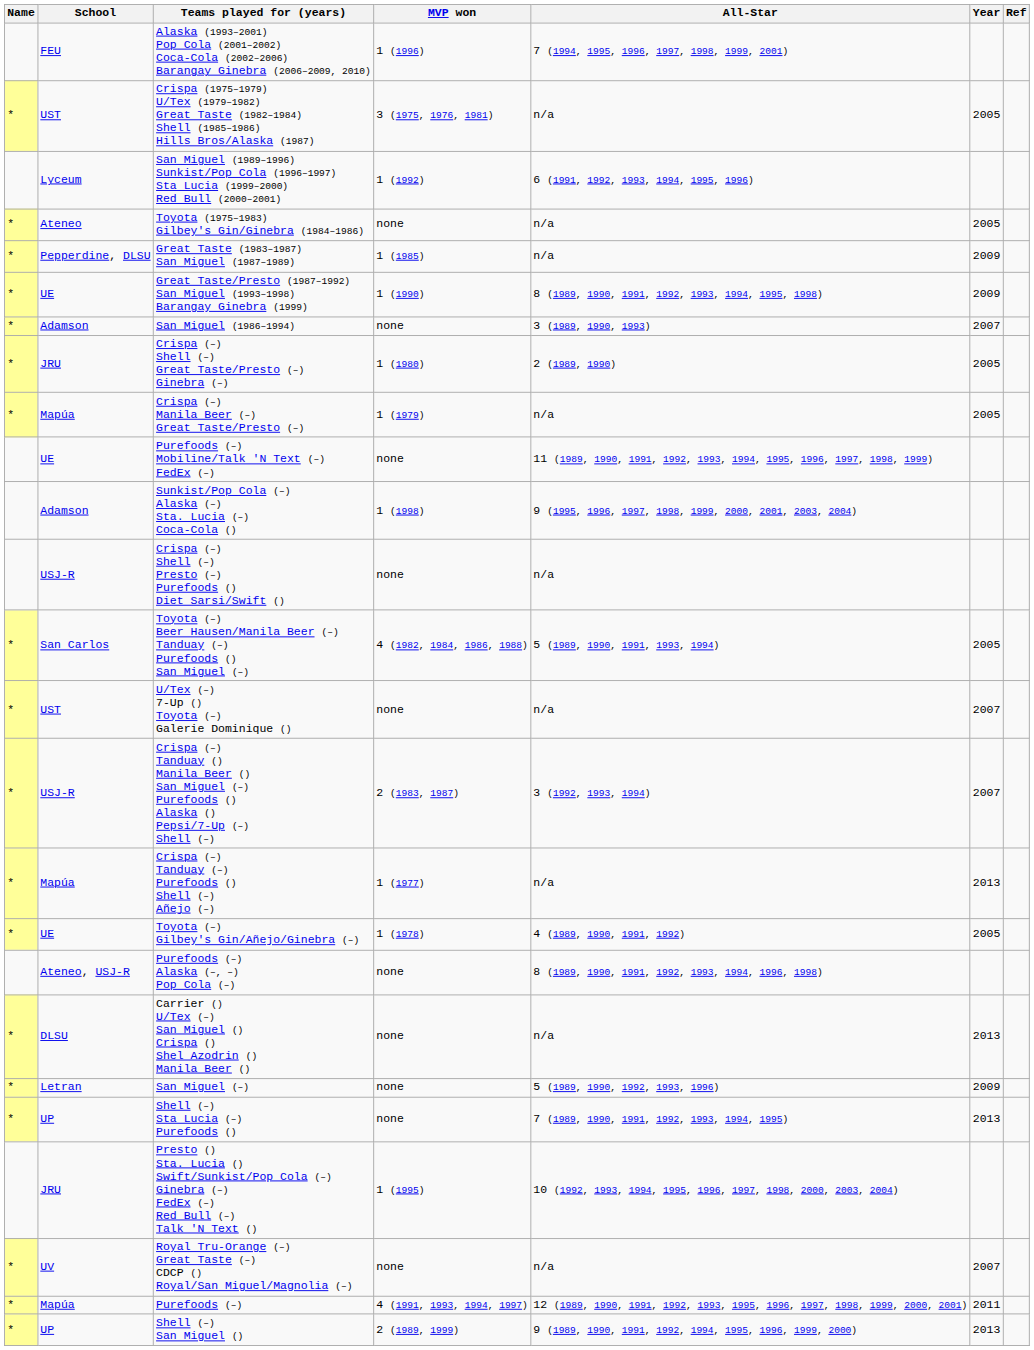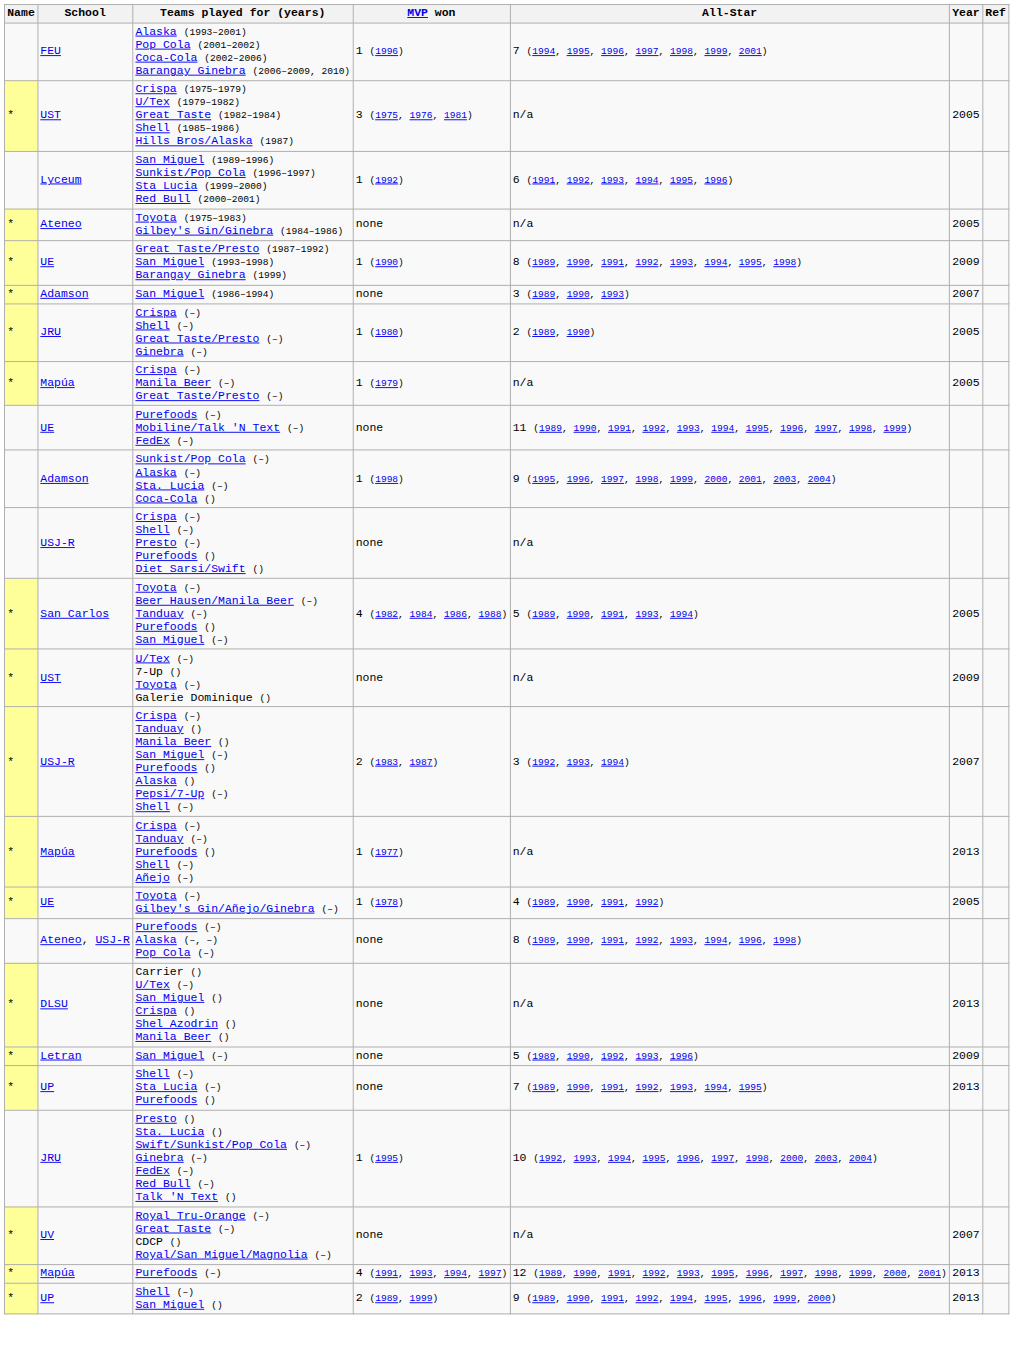 <table class="wikitable sortable" style="font-size: 95%">
 <tr>
 <th>Name</th>
 <th>School</th>
 <th>Teams played for (years)</th>
 <th><a href='#'>MVP</a> won</th>
 <th>All-Star</th>
 <th>Year</th>
 <th>Ref</th>
 </tr>
 <tr>
 <td><em></em></td>
 <td><a href='#'>FEU</a></td>
 <td><a href='#'>Alaska</a> <small>(1993–2001)</small><br> <a href='#'>Pop Cola</a> <small>(2001–2002)</small><br> <a href='#'>Coca-Cola</a> <small>(2002–2006)</small><br>  <a href='#'>Barangay Ginebra</a> <small>(2006–2009, 2010)</small><br></td>
 <td>1 <small>(<a href='#'>1996</a>)</small></td>
 <td>7 <small>(<a href='#'>1994</a>, <a href='#'>1995</a>, <a href='#'>1996</a>, <a href='#'>1997</a>, <a href='#'>1998</a>, <a href='#'>1999</a>, <a href='#'>2001</a>)</small></td>
 <td></td>
 <td></td>
 </tr>
 <tr>
 <td style="background:#ff9;">*</td>
 <td><a href='#'>UST</a></td>
 <td><a href='#'>Crispa</a> <small>(1975–1979)</small><br> <a href='#'>U/Tex</a> <small>(1979–1982)</small><br> <a href='#'>Great Taste</a> <small>(1982–1984)</small><br> <a href='#'>Shell</a> <small>(1985–1986)</small><br> <a href='#'>Hills Bros/Alaska</a> <small>(1987)</small></td>
 <td>3 <small>(<a href='#'>1975</a>, <a href='#'>1976</a>, <a href='#'>1981</a>)</small></td>
 <td>n/a</td>
 <td>2005</td>
 <td></td>
 </tr>
 <tr>
 <td><em></em></td>
 <td><a href='#'>Lyceum</a></td>
 <td><a href='#'>San Miguel</a> <small>(1989–1996)</small><br> <a href='#'>Sunkist/Pop Cola</a> <small>(1996–1997)</small><br> <a href='#'>Sta Lucia</a> <small>(1999–2000)</small><br> <a href='#'>Red Bull</a> <small>(2000–2001)</small></td>
 <td>1 <small>(<a href='#'>1992</a>)</small></td>
 <td>6 <small>(<a href='#'>1991</a>, <a href='#'>1992</a>, <a href='#'>1993</a>, <a href='#'>1994</a>, <a href='#'>1995</a>, <a href='#'>1996</a>)</small></td>
 <td></td>
 <td></td>
 </tr>
 <tr>
 <td style="background:#ff9;">*</td>
 <td><a href='#'>Ateneo</a></td>
 <td><a href='#'>Toyota</a> <small>(1975–1983)</small><br> <a href='#'>Gilbey's Gin/Ginebra</a> <small>(1984–1986)</small></td>
 <td>none</td>
 <td>n/a</td>
 <td>2005</td>
-<td></td>
-</tr>
-<tr>
-<td style="background:#ff9;">*</td>
-<td><a href='#'>Pepperdine</a>, <a href='#'>DLSU</a></td>
-<td><a href='#'>Great Taste</a> <small>(1983–1987)</small><br> <a href='#'>San Miguel</a> <small>(1987–1989)</small></td>
-<td>1 <small>(<a href='#'>1985</a>)</small></td>
-<td>n/a</td>
-<td>2009</td>
 <td></td>
 </tr>
 <tr>
 <td style="background:#ff9;">*</td>
 <td><a href='#'>UE</a></td>
 <td><a href='#'>Great Taste/Presto</a> <small>(1987–1992)</small><br> <a href='#'>San Miguel</a> <small>(1993–1998)</small><br> <a href='#'>Barangay Ginebra</a> <small>(1999)</small></td>
 <td>1 <small>(<a href='#'>1990</a>)</small></td>
 <td>8 <small>(<a href='#'>1989</a>, <a href='#'>1990</a>, <a href='#'>1991</a>, <a href='#'>1992</a>, <a href='#'>1993</a>, <a href='#'>1994</a>, <a href='#'>1995</a>, <a href='#'>1998</a>)</small></td>
 <td>2009</td>
 <td></td>
 </tr>
 <tr>
 <td style="background:#ff9;">*</td>
 <td><a href='#'>Adamson</a></td>
 <td><a href='#'>San Miguel</a> <small>(1986–1994)</small></td>
 <td>none</td>
 <td>3 <small>(<a href='#'>1989</a>, <a href='#'>1990</a>, <a href='#'>1993</a>)</small></td>
 <td>2007</td>
 <td></td>
 </tr>
 <tr>
 <td style="background:#ff9;">*</td>
 <td><a href='#'>JRU</a></td>
 <td><a href='#'>Crispa</a> <small>(–)</small><br> <a href='#'>Shell</a> <small>(–)</small><br> <a href='#'>Great Taste/Presto</a> <small>(–)</small><br> <a href='#'>Ginebra</a> <small>(–)</small></td>
 <td>1 <small>(<a href='#'>1980</a>)</small></td>
 <td>2 <small>(<a href='#'>1989</a>, <a href='#'>1990</a>)</small></td>
 <td>2005</td>
 <td></td>
 </tr>
 <tr>
 <td style="background:#ff9;">*</td>
 <td><a href='#'>Mapúa</a></td>
 <td><a href='#'>Crispa</a> <small>(–)</small><br> <a href='#'>Manila Beer</a> <small>(–)</small><br> <a href='#'>Great Taste/Presto</a> <small>(–)</small></td>
 <td>1 <small>(<a href='#'>1979</a>)</small></td>
 <td>n/a</td>
 <td>2005</td>
 <td></td>
 </tr>
 <tr>
 <td><em></em></td>
 <td><a href='#'>UE</a></td>
 <td><a href='#'>Purefoods</a> <small>(–)</small><br> <a href='#'>Mobiline/Talk 'N Text</a> <small>(–)</small><br> <a href='#'>FedEx</a> <small>(–)</small></td>
 <td>none</td>
 <td>11 <small>(<a href='#'>1989</a>, <a href='#'>1990</a>, <a href='#'>1991</a>, <a href='#'>1992</a>, <a href='#'>1993</a>, <a href='#'>1994</a>, <a href='#'>1995</a>, <a href='#'>1996</a>, <a href='#'>1997</a>, <a href='#'>1998</a>, <a href='#'>1999</a>)</small></td>
 <td></td>
 <td></td>
 </tr>
 <tr>
 <td><em></em></td>
 <td><a href='#'>Adamson</a></td>
 <td><a href='#'>Sunkist/Pop Cola</a> <small>(–)</small><br> <a href='#'>Alaska</a> <small>(–)</small><br> <a href='#'>Sta. Lucia</a> <small>(–)</small><br> <a href='#'>Coca-Cola</a> <small>()</small></td>
 <td>1 <small>(<a href='#'>1998</a>)</small></td>
 <td>9 <small>(<a href='#'>1995</a>, <a href='#'>1996</a>, <a href='#'>1997</a>, <a href='#'>1998</a>, <a href='#'>1999</a>, <a href='#'>2000</a>, <a href='#'>2001</a>, <a href='#'>2003</a>, <a href='#'>2004</a>)</small></td>
 <td></td>
 <td></td>
 </tr>
 <tr>
 <td></td>
 <td><a href='#'>USJ-R</a></td>
 <td><a href='#'>Crispa</a> <small>(–)</small><br> <a href='#'>Shell</a> <small>(–)</small><br> <a href='#'>Presto</a> <small>(–)</small><br> <a href='#'>Purefoods</a> <small>()</small><br> <a href='#'>Diet Sarsi/Swift</a> <small>()</small></td>
 <td>none</td>
 <td>n/a</td>
 <td></td>
 <td></td>
 </tr>
 <tr>
 <td style="background:#ff9;">*</td>
 <td><a href='#'>San Carlos</a></td>
 <td><a href='#'>Toyota</a> <small>(–)</small><br> <a href='#'>Beer Hausen/Manila Beer</a> <small>(–)</small><br> <a href='#'>Tanduay</a> <small>(–)</small><br> <a href='#'>Purefoods</a> <small>()</small><br> <a href='#'>San Miguel</a> <small>(–)</small></td>
 <td>4 <small>(<a href='#'>1982</a>, <a href='#'>1984</a>, <a href='#'>1986</a>, <a href='#'>1988</a>)</small></td>
 <td>5 <small>(<a href='#'>1989</a>, <a href='#'>1990</a>, <a href='#'>1991</a>, <a href='#'>1993</a>, <a href='#'>1994</a>)</small></td>
 <td>2005</td>
 <td></td>
 </tr>
 <tr>
 <td style="background:#ff9;">*</td>
 <td><a href='#'>UST</a></td>
 <td><a href='#'>U/Tex</a> <small>(–)</small><br> 7-Up <small>()</small><br> <a href='#'>Toyota</a> <small>(–)</small><br> Galerie Dominique <small>()</small></td>
 <td>none</td>
 <td>n/a</td>
-<td>2007</td>
+<td>2009</td>
 <td></td>
 </tr>
 <tr>
 <td style="background:#ff9;">*</td>
 <td><a href='#'>USJ-R</a></td>
 <td><a href='#'>Crispa</a> <small>(–)</small><br> <a href='#'>Tanduay</a> <small>()</small><br> <a href='#'>Manila Beer</a> <small>()</small><br> <a href='#'>San Miguel</a> <small>(–)</small><br> <a href='#'>Purefoods</a> <small>()</small><br> <a href='#'>Alaska</a> <small>()</small><br> <a href='#'>Pepsi/7-Up</a> <small>(–)</small><br> <a href='#'>Shell</a> <small>(–)</small></td>
 <td>2 <small>(<a href='#'>1983</a>, <a href='#'>1987</a>)</small></td>
 <td>3 <small>(<a href='#'>1992</a>, <a href='#'>1993</a>, <a href='#'>1994</a>)</small></td>
 <td>2007</td>
 <td></td>
 </tr>
 <tr>
 <td style="background:#ff9;">*</td>
 <td><a href='#'>Mapúa</a></td>
 <td><a href='#'>Crispa</a> <small>(–)</small><br> <a href='#'>Tanduay</a> <small>(–)</small><br> <a href='#'>Purefoods</a> <small>()</small><br> <a href='#'>Shell</a> <small>(–)</small><br> <a href='#'>Añejo</a> <small>(–)</small></td>
 <td>1 <small>(<a href='#'>1977</a>)</small></td>
 <td>n/a</td>
 <td>2013</td>
 <td></td>
 </tr>
 <tr>
 <td style="background:#ff9;">*</td>
 <td><a href='#'>UE</a></td>
 <td><a href='#'>Toyota</a> <small>(–)</small><br> <a href='#'>Gilbey's Gin/Añejo/Ginebra</a> <small>(–)</small></td>
 <td>1 <small>(<a href='#'>1978</a>)</small></td>
 <td>4 <small>(<a href='#'>1989</a>, <a href='#'>1990</a>, <a href='#'>1991</a>, <a href='#'>1992</a>)</small></td>
 <td>2005</td>
 <td></td>
 </tr>
 <tr>
 <td><em></em></td>
 <td><a href='#'>Ateneo</a>, <a href='#'>USJ-R</a></td>
 <td><a href='#'>Purefoods</a> <small>(–)</small><br> <a href='#'>Alaska</a> <small>(–, –)</small><br> <a href='#'>Pop Cola</a> <small>(–)</small></td>
 <td>none</td>
 <td>8 <small>(<a href='#'>1989</a>, <a href='#'>1990</a>, <a href='#'>1991</a>, <a href='#'>1992</a>, <a href='#'>1993</a>, <a href='#'>1994</a>, <a href='#'>1996</a>, <a href='#'>1998</a>)</small></td>
 <td></td>
 <td></td>
 </tr>
 <tr>
 <td style="background:#ff9;">*</td>
 <td><a href='#'>DLSU</a></td>
 <td>Carrier <small>() </small><br> <a href='#'>U/Tex</a> <small>(–)</small><br> <a href='#'>San Miguel</a> <small>()</small><br> <a href='#'>Crispa</a> <small>()</small><br> <a href='#'>Shel Azodrin</a> <small>()</small><br> <a href='#'>Manila Beer</a> <small>()</small></td>
 <td>none</td>
 <td>n/a</td>
 <td>2013</td>
 <td></td>
 </tr>
 <tr>
 <td style="background:#ff9;">*</td>
 <td><a href='#'>Letran</a></td>
 <td><a href='#'>San Miguel</a> <small>(–)</small></td>
 <td>none</td>
 <td>5 <small>(<a href='#'>1989</a>, <a href='#'>1990</a>, <a href='#'>1992</a>, <a href='#'>1993</a>, <a href='#'>1996</a>)</small></td>
 <td>2009</td>
 <td></td>
 </tr>
 <tr>
 <td style="background:#ff9;"><em></em>*</td>
 <td><a href='#'>UP</a></td>
 <td><a href='#'>Shell</a> <small>(–)</small><br> <a href='#'>Sta Lucia</a> <small>(–)</small><br> <a href='#'>Purefoods</a> <small>()</small></td>
 <td>none</td>
 <td>7 <small>(<a href='#'>1989</a>, <a href='#'>1990</a>, <a href='#'>1991</a>, <a href='#'>1992</a>, <a href='#'>1993</a>, <a href='#'>1994</a>, <a href='#'>1995</a>)</small></td>
 <td>2013</td>
 <td></td>
 </tr>
 <tr>
 <td><em></em></td>
 <td><a href='#'>JRU</a></td>
 <td><a href='#'>Presto</a> <small>()</small><br> <a href='#'>Sta. Lucia</a> <small>()</small><br> <a href='#'>Swift/Sunkist/Pop Cola</a> <small>(–)</small><br> <a href='#'>Ginebra</a> <small>(–)</small><br> <a href='#'>FedEx</a> <small>(–)</small><br> <a href='#'>Red Bull</a> <small>(–)</small><br> <a href='#'>Talk 'N Text</a> <small>()</small><br></td>
 <td>1 <small>(<a href='#'>1995</a>)</small></td>
 <td>10 <small>(<a href='#'>1992</a>, <a href='#'>1993</a>, <a href='#'>1994</a>, <a href='#'>1995</a>, <a href='#'>1996</a>, <a href='#'>1997</a>, <a href='#'>1998</a>, <a href='#'>2000</a>, <a href='#'>2003</a>, <a href='#'>2004</a>)</small></td>
 <td></td>
 <td></td>
 </tr>
 <tr>
 <td style="background:#ff9;">*</td>
 <td><a href='#'>UV</a></td>
 <td><a href='#'>Royal Tru-Orange</a> <small>(–)</small><br> <a href='#'>Great Taste</a> <small>(–)</small><br> CDCP <small>()</small> <br> <a href='#'>Royal/San Miguel/Magnolia</a> <small>(–)</small></td>
 <td>none</td>
 <td>n/a</td>
 <td>2007</td>
 <td></td>
 </tr>
 <tr>
 <td style="background:#ff9;"><em></em>*</td>
 <td><a href='#'>Mapúa</a></td>
 <td><a href='#'>Purefoods</a> <small>(–)</small></td>
 <td>4 <small>(<a href='#'>1991</a>, <a href='#'>1993</a>, <a href='#'>1994</a>, <a href='#'>1997</a>)</small></td>
 <td>12 <small>(<a href='#'>1989</a>, <a href='#'>1990</a>, <a href='#'>1991</a>, <a href='#'>1992</a>, <a href='#'>1993</a>, <a href='#'>1995</a>, <a href='#'>1996</a>, <a href='#'>1997</a>, <a href='#'>1998</a>, <a href='#'>1999</a>, <a href='#'>2000</a>, <a href='#'>2001</a>)</small></td>
-<td>2011</td>
+<td>2013</td>
 <td></td>
 </tr>
 <tr>
 <td style="background:#ff9;"><em></em>*</td>
 <td><a href='#'>UP</a></td>
 <td><a href='#'>Shell</a> <small>(–)</small><br> <a href='#'>San Miguel</a> <small>()</small></td>
 <td>2 <small>(<a href='#'>1989</a>, <a href='#'>1999</a>)</small></td>
 <td>9 <small>(<a href='#'>1989</a>, <a href='#'>1990</a>, <a href='#'>1991</a>, <a href='#'>1992</a>, <a href='#'>1994</a>, <a href='#'>1995</a>, <a href='#'>1996</a>, <a href='#'>1999</a>, <a href='#'>2000</a>)</small></td>
 <td>2013</td>
 <td></td>
 </tr>
 </table>
